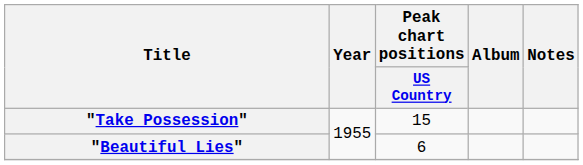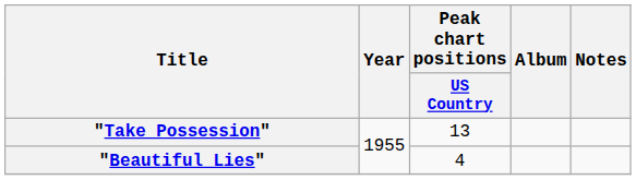 <table class="wikitable plainrowheaders" style="text-align:center;" border="1">
 <tr>
 <th scope="col" rowspan="2" style="width:20em;">Title</th>
 <th scope="col" rowspan="2">Year</th>
 <th scope="col" colspan="1">Peak<br>chart<br>positions</th>
 <th scope="col" rowspan="2">Album</th>
 <th scope="col" rowspan="2">Notes</th>
 </tr>
 <tr>
 <th scope="col" style="width:3em;font-size:90%;"><a href='#'>US<br>Country</a><br></th>
 </tr>
 <tr>
 <th scope="row">"<a href='#'>Take Possession</a>"</th>
 <td rowspan="2">1955</td>
-<td>15</td>
+<td>13</td>
 <td></td>
 <td></td>
 </tr>
 <tr>
 <th scope="row">"<a href='#'>Beautiful Lies</a>"</th>
-<td>6</td>
+<td>4</td>
 <td></td>
 <td></td>
 </tr>
 <tr>
 </tr>
 </table>
